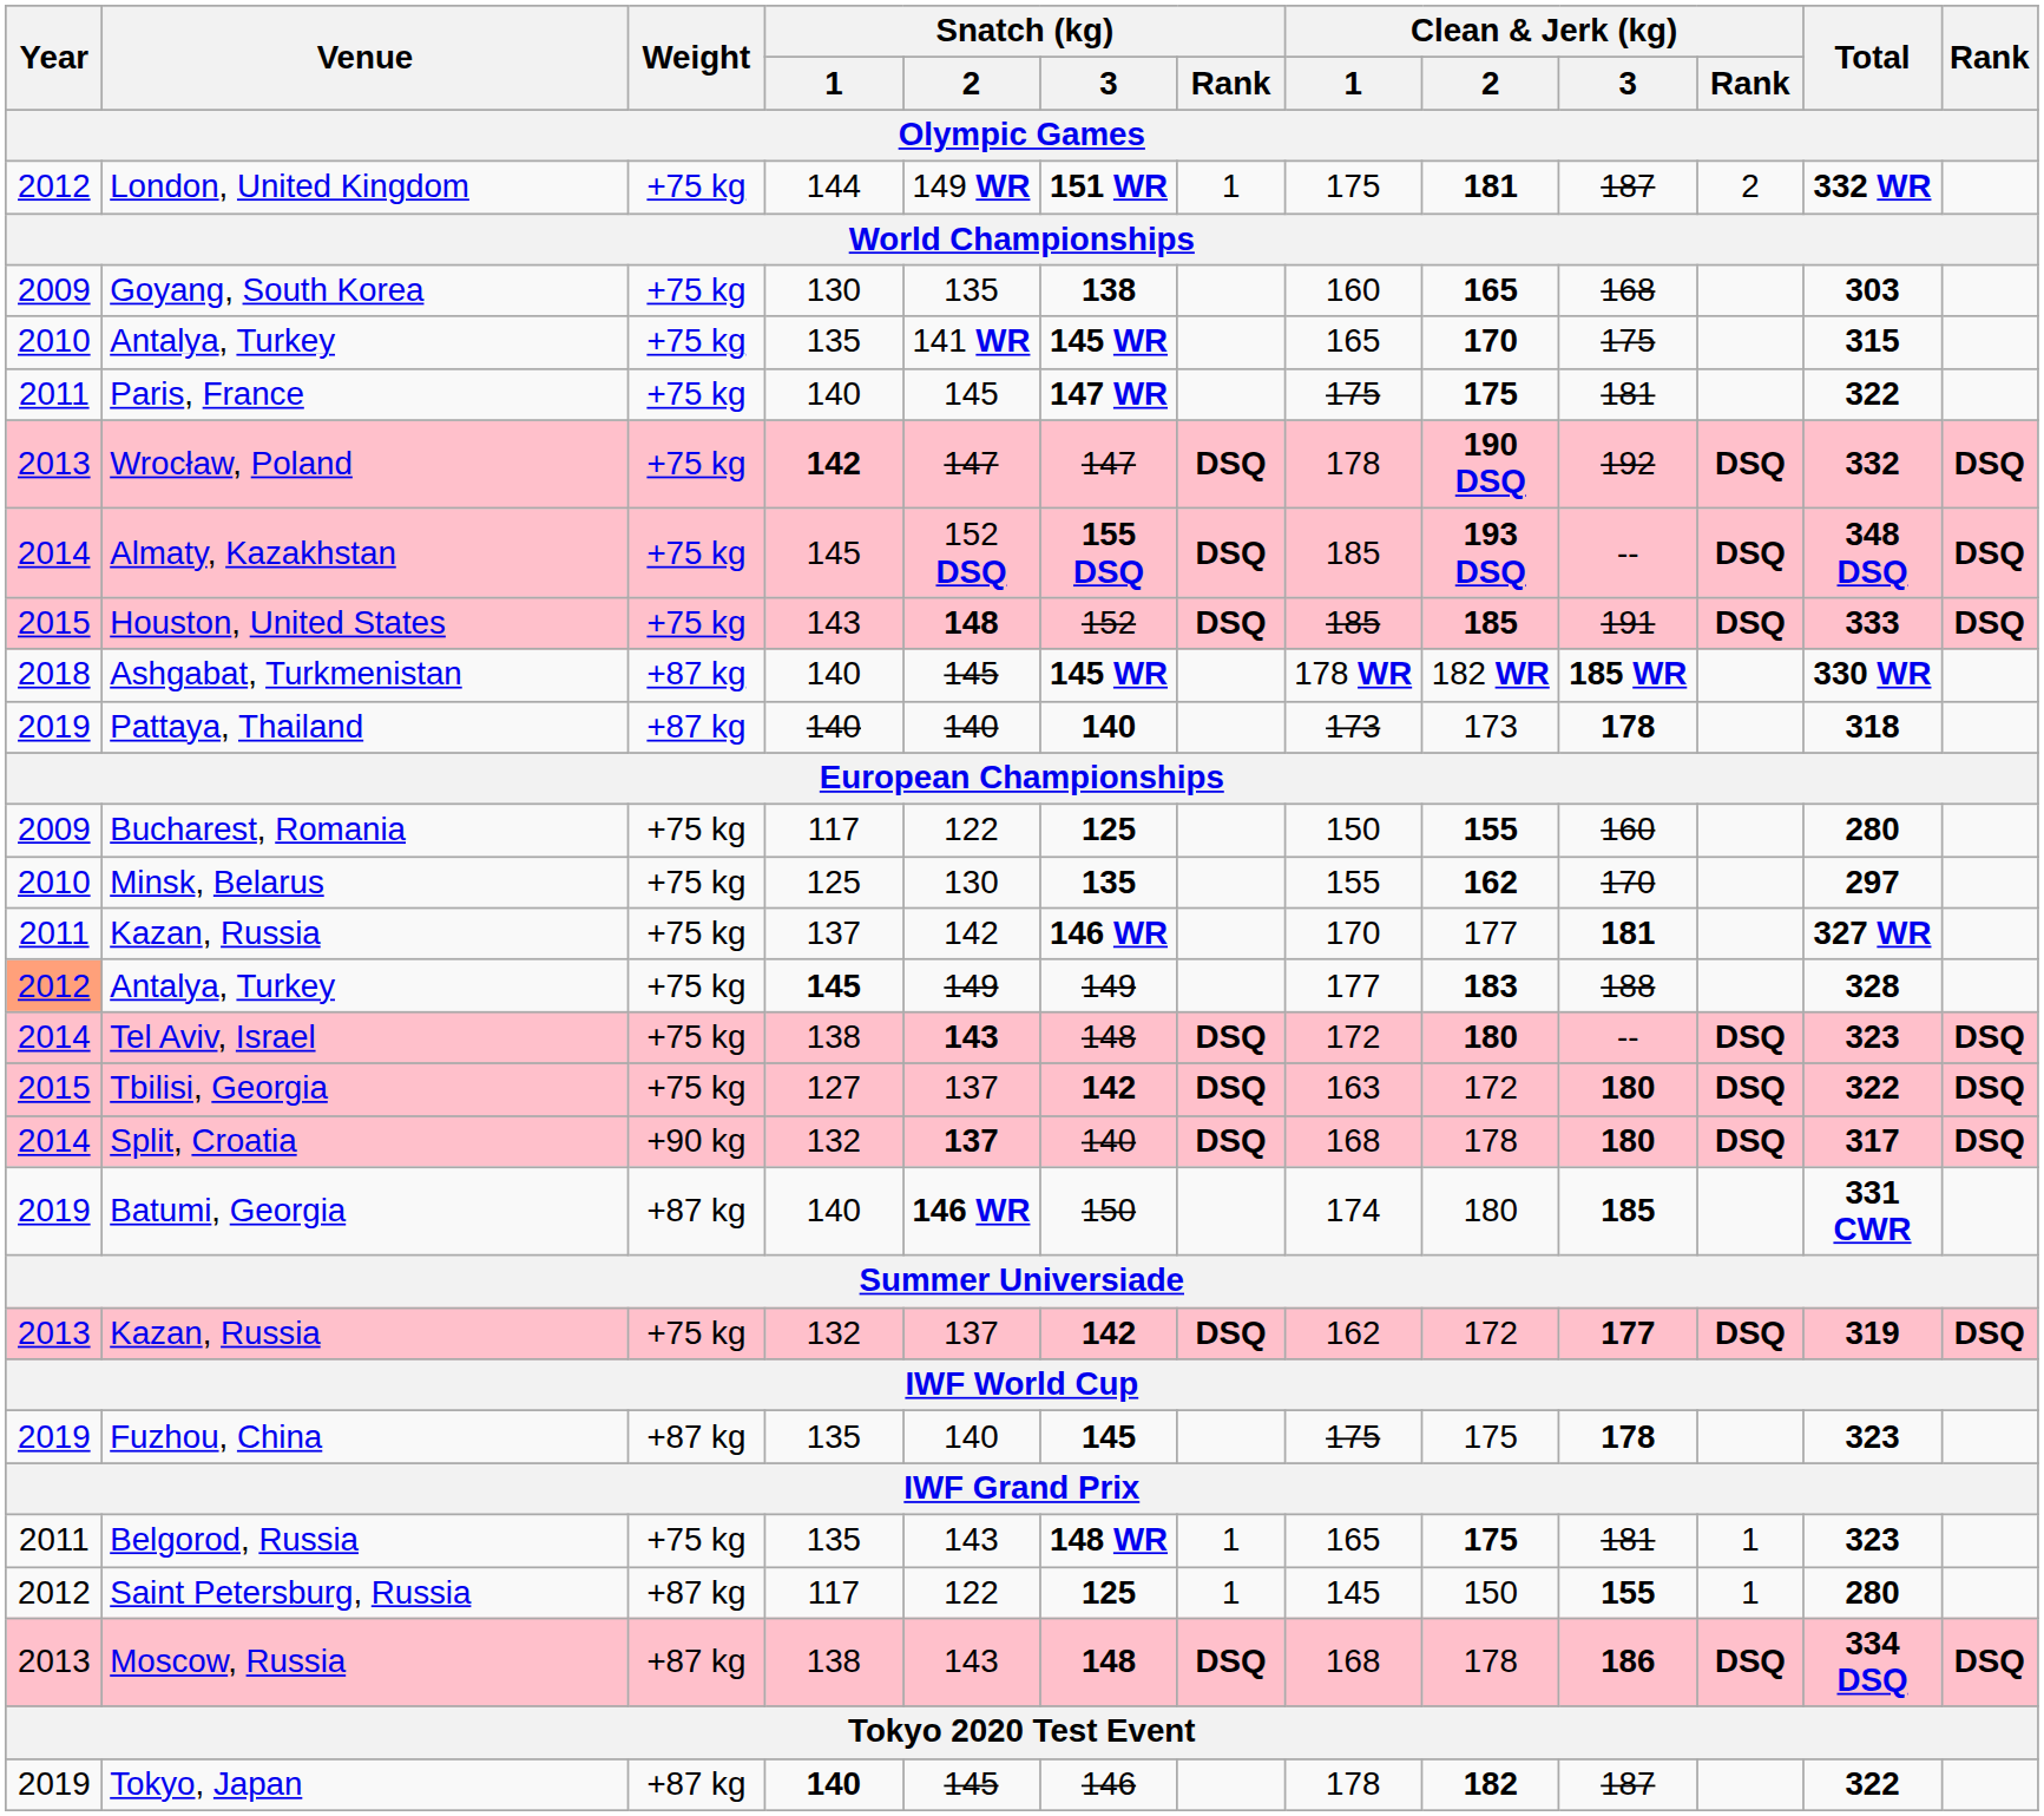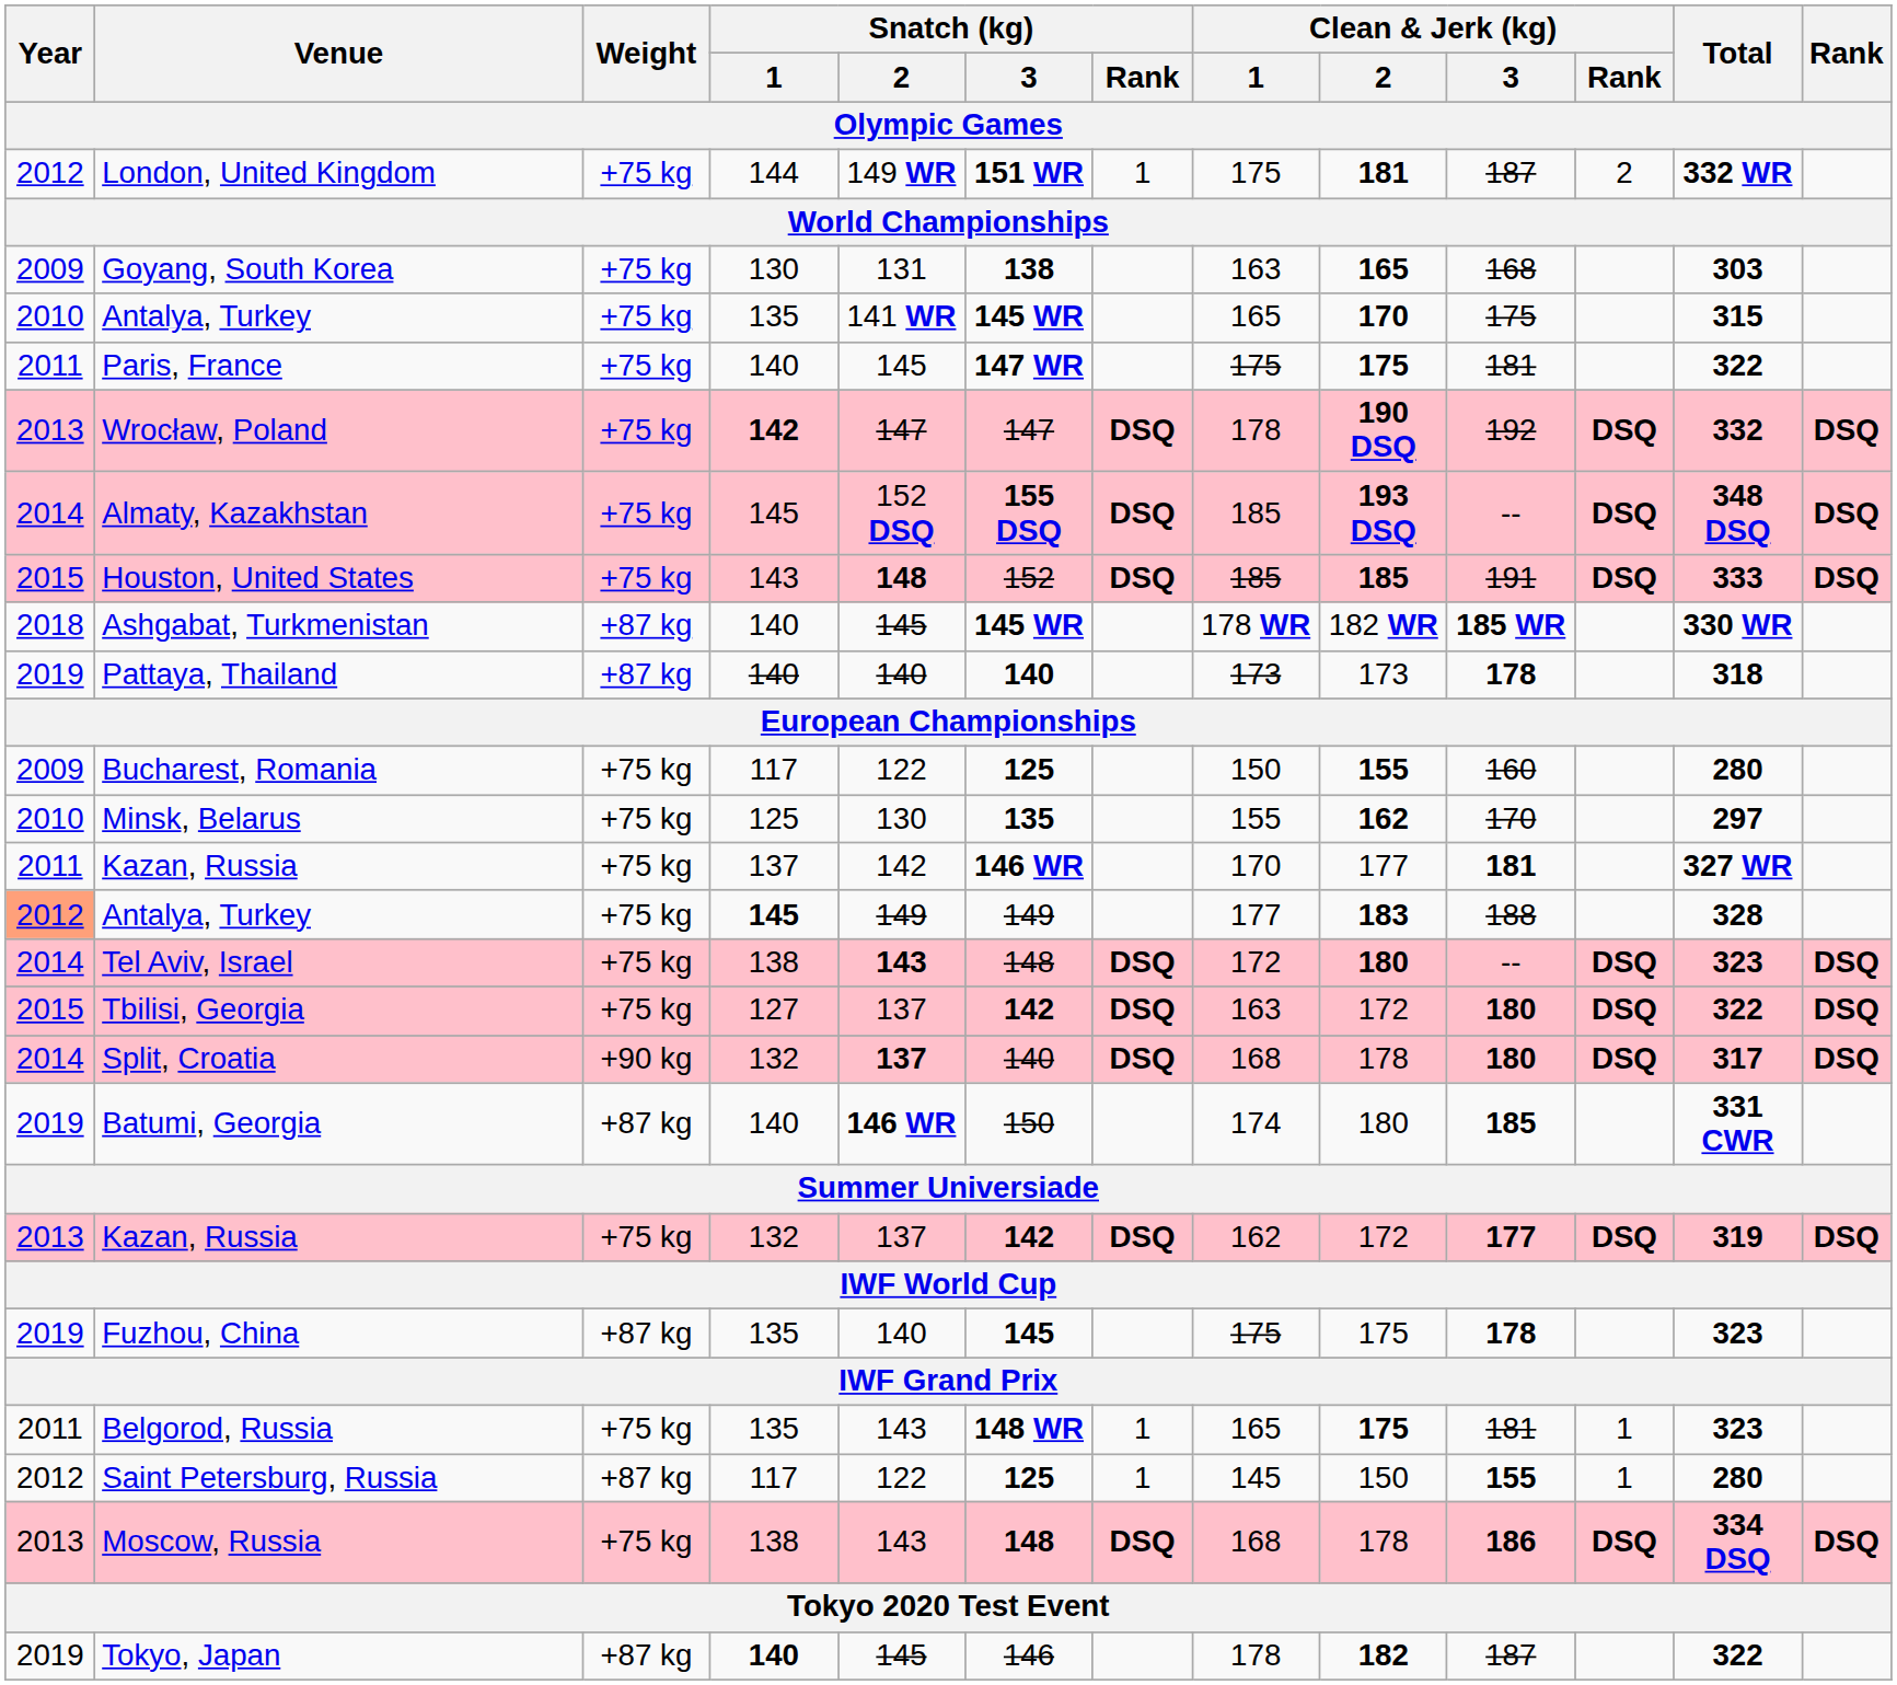 <table class="wikitable" style="text-align:center;">
 <tr>
 <th rowspan=2 width=40>Year</th>
 <th rowspan=2 width=250>Venue</th>
 <th rowspan=2 width=60>Weight</th>
 <th colspan=4>Snatch (kg)</th>
 <th colspan=4>Clean & Jerk (kg)</th>
 <th rowspan=2 width=60>Total</th>
 <th rowspan=2 width=40>Rank</th>
 </tr>
 <tr>
 <th width=60>1</th>
 <th width=60>2</th>
 <th width=60>3</th>
 <th width=45>Rank</th>
 <th width=60>1</th>
 <th width=60>2</th>
 <th width=60>3</th>
 <th width=45>Rank</th>
 </tr>
 <tr>
 <th colspan=13><a href='#'>Olympic Games</a></th>
 </tr>
 <tr>
 <td><a href='#'>2012</a></td>
 <td align=left> <a href='#'>London</a>, <a href='#'>United Kingdom</a></td>
 <td><a href='#'>+75 kg</a></td>
 <td>144</td>
 <td>149 <strong><a href='#'>WR</a></strong></td>
 <td><strong>151 <a href='#'>WR</a></strong></td>
 <td>1</td>
 <td>175</td>
 <td><strong>181</strong></td>
 <td><s>187</s></td>
 <td>2</td>
 <td><strong>332 <a href='#'>WR</a></strong></td>
 <td><strong></strong></td>
 </tr>
 <tr>
 <th colspan=13><a href='#'>World Championships</a></th>
 </tr>
 <tr>
 <td><a href='#'>2009</a></td>
 <td align=left> <a href='#'>Goyang</a>, <a href='#'>South Korea</a></td>
 <td><a href='#'>+75 kg</a></td>
 <td>130</td>
-<td>135</td>
+<td>131</td>
 <td><strong>138</strong></td>
 <td><strong></strong></td>
-<td>160</td>
+<td>163</td>
 <td><strong>165</strong></td>
 <td><s>168</s></td>
 <td><strong></strong></td>
 <td><strong>303</strong></td>
 <td><strong></strong></td>
 </tr>
 <tr>
 <td><a href='#'>2010</a></td>
 <td align=left> <a href='#'>Antalya</a>, <a href='#'>Turkey</a></td>
 <td><a href='#'>+75 kg</a></td>
 <td>135</td>
 <td>141 <strong><a href='#'>WR</a></strong></td>
 <td><strong>145 <a href='#'>WR</a></strong></td>
 <td><strong></strong></td>
 <td>165</td>
 <td><strong>170</strong></td>
 <td><s>175</s></td>
 <td><strong></strong></td>
 <td><strong>315</strong></td>
 <td><strong></strong></td>
 </tr>
 <tr>
 <td><a href='#'>2011</a></td>
 <td align=left> <a href='#'>Paris</a>, <a href='#'>France</a></td>
 <td><a href='#'>+75 kg</a></td>
 <td>140</td>
 <td>145</td>
 <td><strong>147 <a href='#'>WR</a></strong></td>
 <td><strong></strong></td>
 <td><s>175</s></td>
 <td><strong>175</strong></td>
 <td><s>181</s></td>
 <td><strong></strong></td>
 <td><strong>322</strong></td>
 <td><strong></strong></td>
 </tr>
 <tr bgcolor=pink>
 <td><a href='#'>2013</a></td>
 <td align=left> <a href='#'>Wrocław</a>, <a href='#'>Poland</a></td>
 <td><a href='#'>+75 kg</a></td>
 <td><strong>142</strong></td>
 <td><s>147</s></td>
 <td><s>147</s></td>
 <td><strong>DSQ</strong></td>
 <td>178</td>
 <td><strong>190 <a href='#'>DSQ</a></strong></td>
 <td><s>192</s></td>
 <td><strong>DSQ</strong></td>
 <td><strong>332</strong></td>
 <td><strong>DSQ</strong></td>
 </tr>
 <tr bgcolor=pink>
 <td><a href='#'>2014</a></td>
 <td align=left> <a href='#'>Almaty</a>, <a href='#'>Kazakhstan</a></td>
 <td><a href='#'>+75 kg</a></td>
 <td>145</td>
 <td>152 <strong><a href='#'>DSQ</a></strong></td>
 <td><strong>155 <a href='#'>DSQ</a></strong></td>
 <td><strong>DSQ</strong></td>
 <td>185</td>
 <td><strong>193 <a href='#'>DSQ</a></strong></td>
 <td>--</td>
 <td><strong>DSQ</strong></td>
 <td><strong>348 <a href='#'>DSQ</a></strong></td>
 <td><strong>DSQ</strong></td>
 </tr>
 <tr bgcolor=pink>
 <td><a href='#'>2015</a></td>
 <td align=left> <a href='#'>Houston</a>, <a href='#'>United States</a></td>
 <td><a href='#'>+75 kg</a></td>
 <td>143</td>
 <td><strong>148</strong></td>
 <td><s>152</s></td>
 <td><strong>DSQ</strong></td>
 <td><s>185</s></td>
 <td><strong>185</strong></td>
 <td><s>191</s></td>
 <td><strong>DSQ</strong></td>
 <td><strong>333</strong></td>
 <td><strong>DSQ</strong></td>
 </tr>
 <tr>
 <td><a href='#'>2018</a></td>
 <td align=left> <a href='#'>Ashgabat</a>, <a href='#'>Turkmenistan</a></td>
 <td><a href='#'>+87 kg</a></td>
 <td>140</td>
 <td><s>145</s></td>
 <td><strong>145 <a href='#'>WR</a></strong></td>
 <td><strong></strong></td>
 <td>178 <strong><a href='#'>WR</a></strong></td>
 <td>182 <strong><a href='#'>WR</a></strong></td>
 <td><strong>185 <a href='#'>WR</a></strong></td>
 <td><strong></strong></td>
 <td><strong>330 <a href='#'>WR</a></strong></td>
 <td><strong></strong></td>
 </tr>
 <tr>
 <td><a href='#'>2019</a></td>
 <td align=left> <a href='#'>Pattaya</a>, <a href='#'>Thailand</a></td>
 <td><a href='#'>+87 kg</a></td>
 <td><s>140</s></td>
 <td><s>140</s></td>
 <td><strong>140</strong></td>
 <td></td>
 <td><s>173</s></td>
 <td>173</td>
 <td><strong>178</strong></td>
 <td></td>
 <td><strong>318</strong></td>
 <td></td>
 </tr>
 <tr>
 <th colspan=13><a href='#'>European Championships</a></th>
 </tr>
 <tr>
 <td><a href='#'>2009</a></td>
 <td align=left> <a href='#'>Bucharest</a>, <a href='#'>Romania</a></td>
 <td>+75 kg</td>
 <td>117</td>
 <td>122</td>
 <td><strong>125</strong></td>
 <td><strong></strong></td>
 <td>150</td>
 <td><strong>155</strong></td>
 <td><s>160</s></td>
 <td><strong></strong></td>
 <td><strong>280</strong></td>
 <td><strong></strong></td>
 </tr>
 <tr>
 <td><a href='#'>2010</a></td>
 <td align=left> <a href='#'>Minsk</a>, <a href='#'>Belarus</a></td>
 <td>+75 kg</td>
 <td>125</td>
 <td>130</td>
 <td><strong>135</strong></td>
 <td><strong></strong></td>
 <td>155</td>
 <td><strong>162</strong></td>
 <td><s>170</s></td>
 <td><strong></strong></td>
 <td><strong>297</strong></td>
 <td><strong></strong></td>
 </tr>
 <tr>
 <td><a href='#'>2011</a></td>
 <td align=left> <a href='#'>Kazan</a>, <a href='#'>Russia</a></td>
 <td>+75 kg</td>
 <td>137</td>
 <td>142</td>
 <td><strong>146 <a href='#'>WR</a></strong></td>
 <td><strong></strong></td>
 <td>170</td>
 <td>177</td>
 <td><strong>181</strong></td>
 <td><strong></strong></td>
 <td><strong>327 <a href='#'>WR</a></strong></td>
 <td><strong></strong></td>
 </tr>
 <tr>
 <td style="background: lightsalmon;"><a href='#'>2012</a></td>
 <td align=left> <a href='#'>Antalya</a>, <a href='#'>Turkey</a></td>
 <td>+75 kg</td>
 <td><strong>145</strong></td>
 <td><s>149</s></td>
 <td><s>149</s></td>
 <td><strong></strong></td>
 <td>177</td>
 <td><strong>183</strong></td>
 <td><s>188</s></td>
 <td><strong></strong></td>
 <td><strong>328</strong></td>
 <td><strong></strong></td>
 </tr>
 <tr bgcolor=pink>
 <td><a href='#'>2014</a></td>
 <td align=left> <a href='#'>Tel Aviv</a>, <a href='#'>Israel</a></td>
 <td>+75 kg</td>
 <td>138</td>
 <td><strong>143</strong></td>
 <td><s>148</s></td>
 <td><strong>DSQ</strong></td>
 <td>172</td>
 <td><strong>180</strong></td>
 <td>--</td>
 <td><strong>DSQ</strong></td>
 <td><strong>323</strong></td>
 <td><strong>DSQ</strong></td>
 </tr>
 <tr bgcolor=pink>
 <td><a href='#'>2015</a></td>
 <td align=left> <a href='#'>Tbilisi</a>, <a href='#'>Georgia</a></td>
 <td>+75 kg</td>
 <td>127</td>
 <td>137</td>
 <td><strong>142</strong></td>
 <td><strong>DSQ</strong></td>
 <td>163</td>
 <td>172</td>
 <td><strong>180</strong></td>
 <td><strong>DSQ</strong></td>
 <td><strong>322</strong></td>
 <td><strong>DSQ</strong></td>
 </tr>
 <tr bgcolor=pink>
 <td><a href='#'>2014</a></td>
 <td align=left>  <a href='#'>Split</a>, <a href='#'>Croatia</a></td>
 <td>+90 kg</td>
 <td>132</td>
 <td><strong>137</strong></td>
 <td><s>140</s></td>
 <td><strong>DSQ</strong></td>
 <td>168</td>
 <td>178</td>
 <td><strong>180</strong></td>
 <td><strong>DSQ</strong></td>
 <td><strong>317</strong></td>
 <td><strong>DSQ</strong></td>
 </tr>
 <tr>
 <td><a href='#'>2019</a></td>
 <td align=left> <a href='#'>Batumi</a>, <a href='#'>Georgia</a></td>
 <td>+87 kg</td>
 <td>140</td>
 <td><strong>146 <a href='#'>WR</a></strong></td>
 <td><s>150</s></td>
 <td></td>
 <td>174</td>
 <td>180</td>
 <td><strong>185</strong></td>
 <td></td>
 <td><strong>331 <a href='#'>CWR</a></strong></td>
 <td></td>
 </tr>
 <tr>
 <th colspan=13><a href='#'>Summer Universiade</a></th>
 </tr>
 <tr bgcolor=pink>
 <td><a href='#'>2013</a></td>
 <td align=left> <a href='#'>Kazan</a>, <a href='#'>Russia</a></td>
 <td>+75 kg</td>
 <td>132</td>
 <td>137</td>
 <td><strong>142</strong></td>
 <td><strong>DSQ</strong></td>
 <td>162</td>
 <td>172</td>
 <td><strong>177</strong></td>
 <td><strong>DSQ</strong></td>
 <td><strong>319</strong></td>
 <td><strong>DSQ</strong></td>
 </tr>
 <tr>
 <th colspan=13><a href='#'>IWF World Cup</a></th>
 </tr>
 <tr>
 <td><a href='#'>2019</a></td>
 <td align=left> <a href='#'>Fuzhou</a>, <a href='#'>China</a></td>
 <td>+87 kg</td>
 <td>135</td>
 <td>140</td>
 <td><strong>145</strong></td>
 <td></td>
 <td><s>175</s></td>
 <td>175</td>
 <td><strong>178</strong></td>
 <td></td>
 <td><strong>323</strong></td>
 <td><strong></strong></td>
 </tr>
 <tr>
 <th colspan=13><a href='#'>IWF Grand Prix</a></th>
 </tr>
 <tr>
 <td>2011</td>
 <td align=left> <a href='#'>Belgorod</a>, <a href='#'>Russia</a></td>
 <td>+75 kg</td>
 <td>135</td>
 <td>143</td>
 <td><strong>148 <a href='#'>WR</a></strong></td>
 <td>1</td>
 <td>165</td>
 <td><strong>175</strong></td>
 <td><s>181</s></td>
 <td>1</td>
 <td><strong>323</strong></td>
 <td><strong></strong></td>
 </tr>
 <tr>
 <td>2012</td>
 <td align=left> <a href='#'>Saint Petersburg</a>, <a href='#'>Russia</a></td>
 <td>+87 kg</td>
 <td>117</td>
 <td>122</td>
 <td><strong>125</strong></td>
 <td>1</td>
 <td>145</td>
 <td>150</td>
 <td><strong>155</strong></td>
 <td>1</td>
 <td><strong>280</strong></td>
 <td><strong></strong></td>
 </tr>
 <tr bgcolor=pink>
 <td>2013</td>
 <td align=left> <a href='#'>Moscow</a>, <a href='#'>Russia</a></td>
-<td>+87 kg</td>
+<td>+75 kg</td>
 <td>138</td>
 <td>143</td>
 <td><strong>148</strong></td>
 <td><strong>DSQ</strong></td>
 <td>168</td>
 <td>178</td>
 <td><strong>186</strong></td>
 <td><strong>DSQ</strong></td>
 <td><strong>334</strong> <strong><a href='#'>DSQ</a></strong></td>
 <td><strong>DSQ</strong></td>
 </tr>
 <tr>
 <th colspan=13>Tokyo 2020 Test Event</th>
 </tr>
 <tr>
 <td>2019</td>
 <td align=left> <a href='#'>Tokyo</a>, <a href='#'>Japan</a></td>
 <td>+87 kg</td>
 <td><strong>140</strong></td>
 <td><s>145</s></td>
 <td><s>146</s></td>
 <td></td>
 <td>178</td>
 <td><strong>182</strong></td>
 <td><s>187</s></td>
 <td></td>
 <td><strong>322</strong></td>
 <td><strong></strong></td>
 </tr>
 </table>
